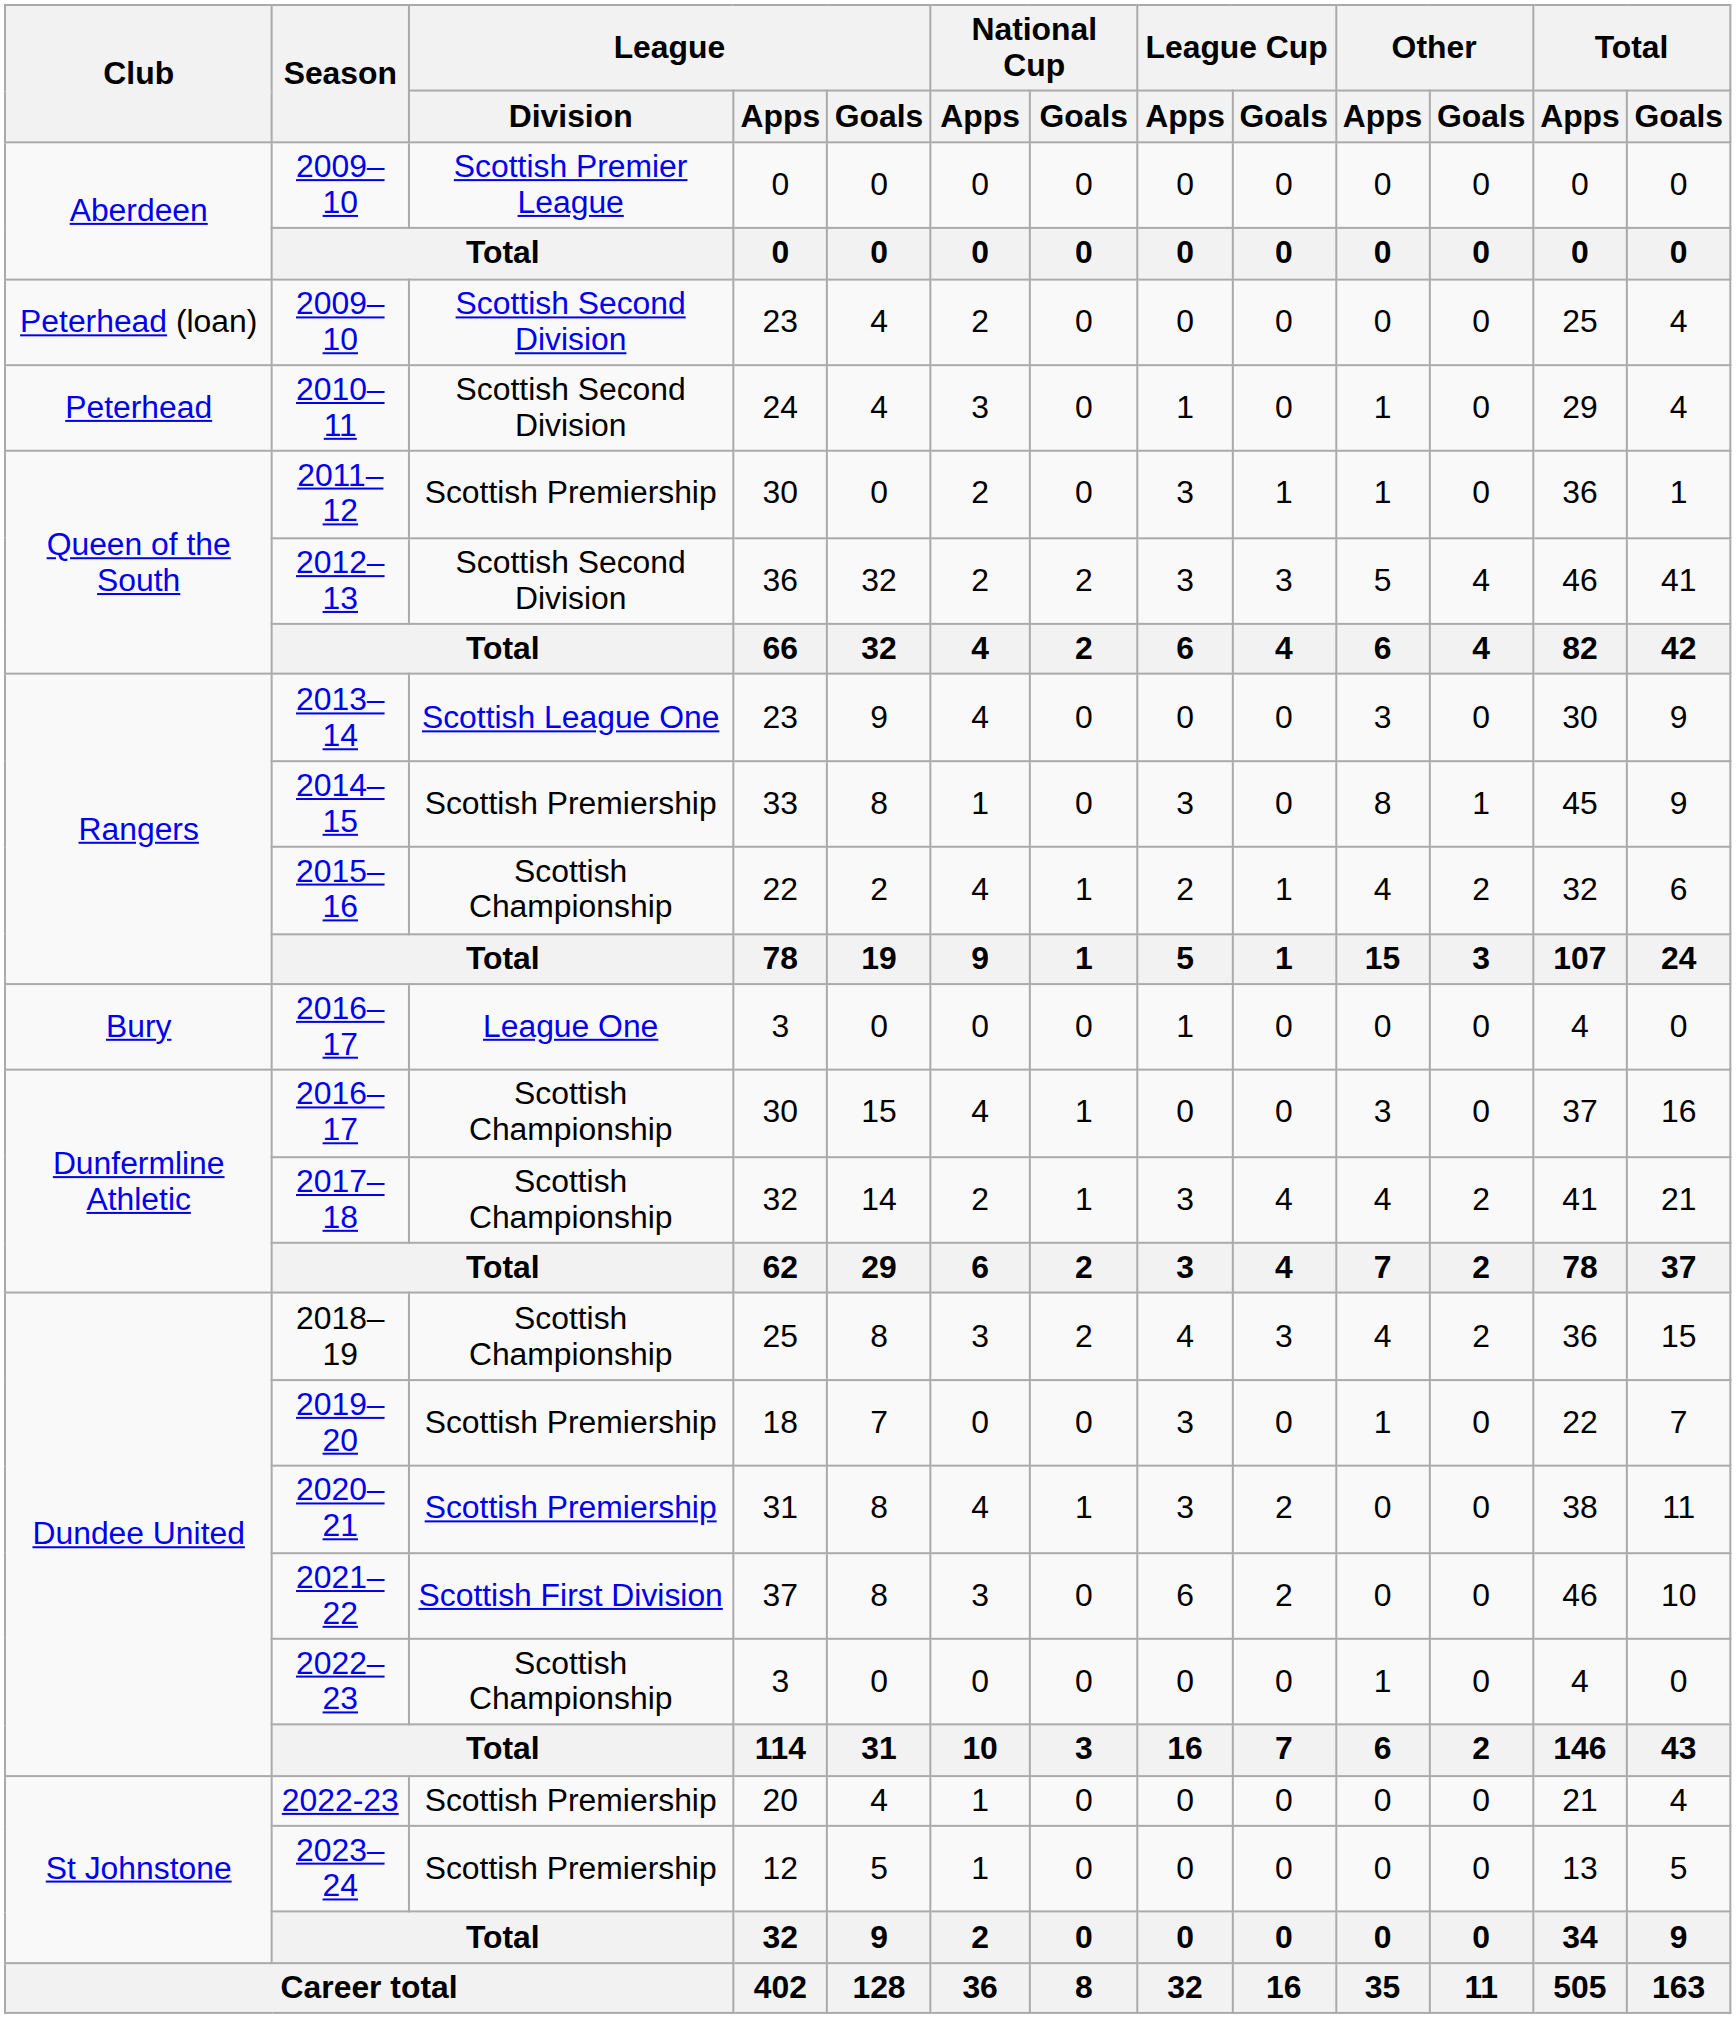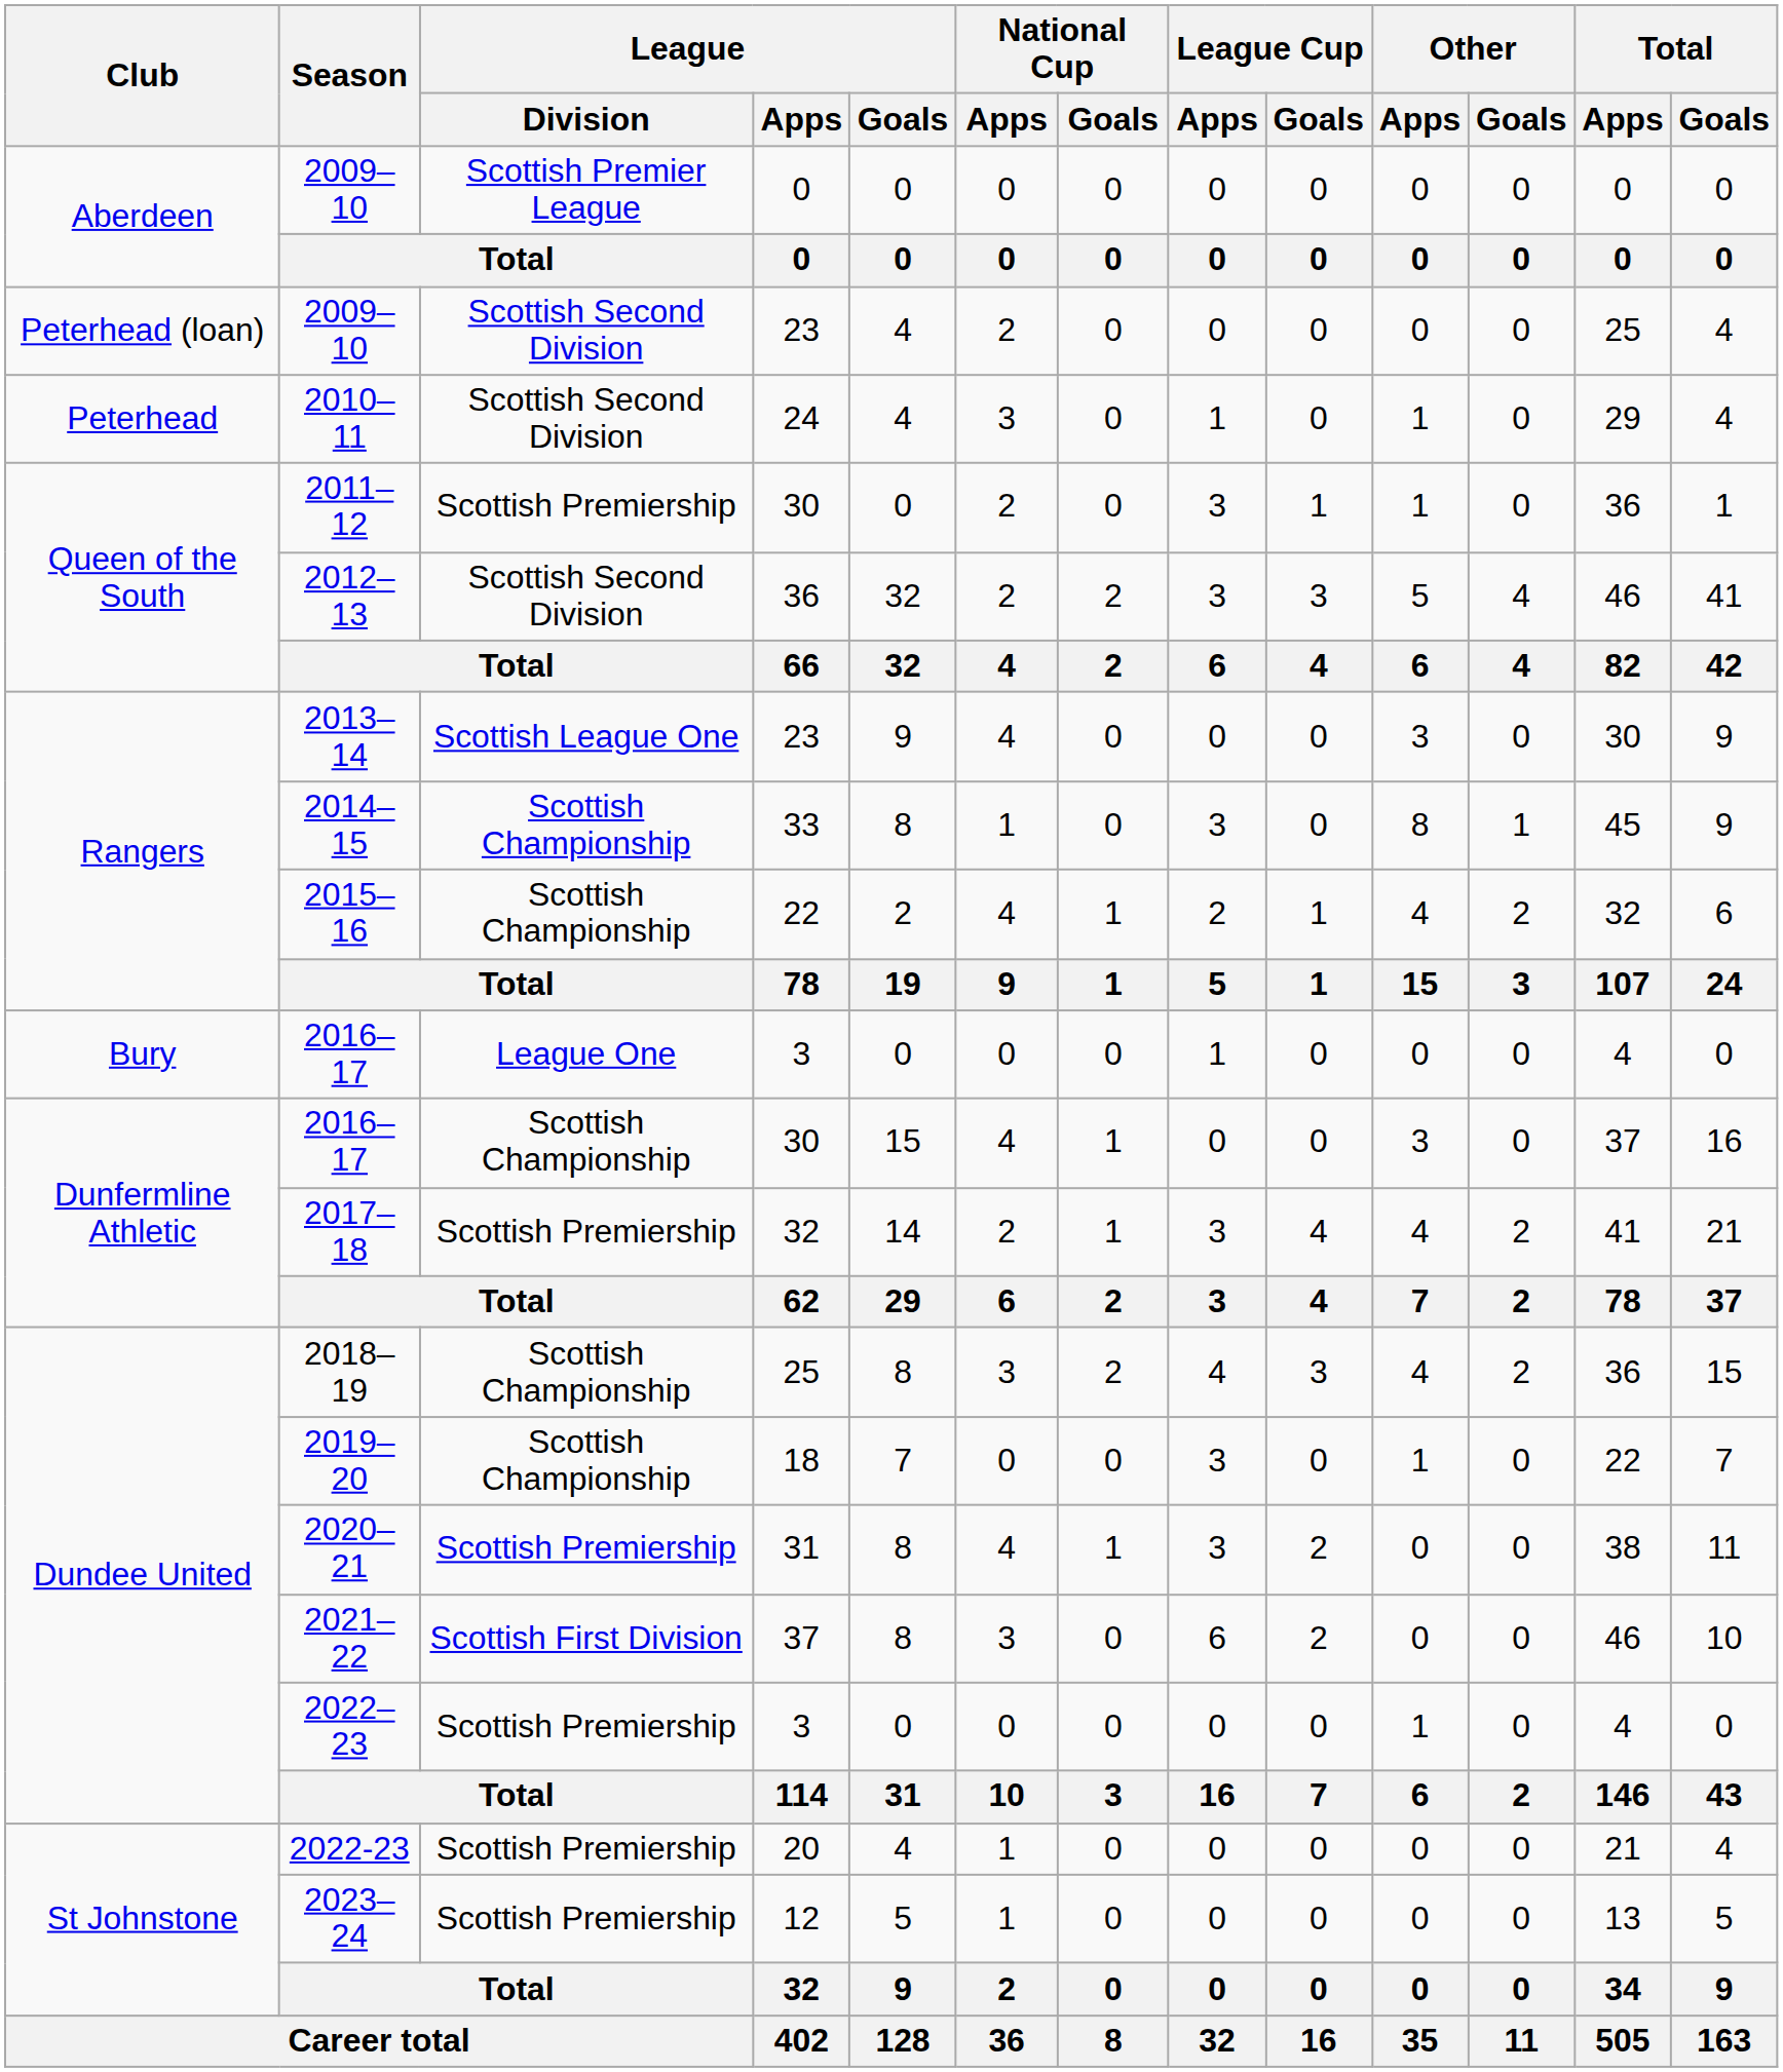 <table class="wikitable" style="text-align:center">
 <tr>
 <th rowspan="2">Club</th>
 <th rowspan="2">Season</th>
 <th colspan="3">League</th>
 <th colspan="2">National Cup</th>
 <th colspan="2">League Cup</th>
 <th colspan="2">Other</th>
 <th colspan="2">Total</th>
 </tr>
 <tr>
 <th>Division</th>
 <th>Apps</th>
 <th>Goals</th>
 <th>Apps</th>
 <th>Goals</th>
 <th>Apps</th>
 <th>Goals</th>
 <th>Apps</th>
 <th>Goals</th>
 <th>Apps</th>
 <th>Goals</th>
 </tr>
 <tr>
 <td rowspan="2"><a href='#'>Aberdeen</a></td>
 <td><a href='#'>2009–10</a></td>
 <td><a href='#'>Scottish Premier League</a></td>
 <td>0</td>
 <td>0</td>
 <td>0</td>
 <td>0</td>
 <td>0</td>
 <td>0</td>
 <td>0</td>
 <td>0</td>
 <td>0</td>
 <td>0</td>
 </tr>
 <tr>
 <th colspan="2">Total</th>
 <th>0</th>
 <th>0</th>
 <th>0</th>
 <th>0</th>
 <th>0</th>
 <th>0</th>
 <th>0</th>
 <th>0</th>
 <th>0</th>
 <th>0</th>
 </tr>
 <tr>
 <td><a href='#'>Peterhead</a> (loan)</td>
 <td><a href='#'>2009–10</a></td>
 <td><a href='#'>Scottish Second Division</a></td>
 <td>23</td>
 <td>4</td>
 <td>2</td>
 <td>0</td>
 <td>0</td>
 <td>0</td>
 <td>0</td>
 <td>0</td>
 <td>25</td>
 <td>4</td>
 </tr>
 <tr>
 <td><a href='#'>Peterhead</a></td>
 <td><a href='#'>2010–11</a></td>
 <td>Scottish Second Division</td>
 <td>24</td>
 <td>4</td>
 <td>3</td>
 <td>0</td>
 <td>1</td>
 <td>0</td>
 <td>1</td>
 <td>0</td>
 <td>29</td>
 <td>4</td>
 </tr>
 <tr>
 <td rowspan="3"><a href='#'>Queen of the South</a></td>
 <td><a href='#'>2011–12</a></td>
 <td>Scottish Premiership</td>
 <td>30</td>
 <td>0</td>
 <td>2</td>
 <td>0</td>
 <td>3</td>
 <td>1</td>
 <td>1</td>
 <td>0</td>
 <td>36</td>
 <td>1</td>
 </tr>
 <tr>
 <td><a href='#'>2012–13</a></td>
 <td>Scottish Second Division</td>
 <td>36</td>
 <td>32</td>
 <td>2</td>
 <td>2</td>
 <td>3</td>
 <td>3</td>
 <td>5</td>
 <td>4</td>
 <td>46</td>
 <td>41</td>
 </tr>
 <tr>
 <th colspan="2">Total</th>
 <th>66</th>
 <th>32</th>
 <th>4</th>
 <th>2</th>
 <th>6</th>
 <th>4</th>
 <th>6</th>
 <th>4</th>
 <th>82</th>
 <th>42</th>
 </tr>
 <tr>
 <td rowspan="4"><a href='#'>Rangers</a></td>
 <td><a href='#'>2013–14</a></td>
 <td><a href='#'>Scottish League One</a></td>
 <td>23</td>
 <td>9</td>
 <td>4</td>
 <td>0</td>
 <td>0</td>
 <td>0</td>
 <td>3</td>
 <td>0</td>
 <td>30</td>
 <td>9</td>
 </tr>
 <tr>
 <td><a href='#'>2014–15</a></td>
-<td>Scottish Premiership</td>
+<td><a href='#'>Scottish Championship</a></td>
 <td>33</td>
 <td>8</td>
 <td>1</td>
 <td>0</td>
 <td>3</td>
 <td>0</td>
 <td>8</td>
 <td>1</td>
 <td>45</td>
 <td>9</td>
 </tr>
 <tr>
 <td><a href='#'>2015–16</a></td>
 <td>Scottish Championship</td>
 <td>22</td>
 <td>2</td>
 <td>4</td>
 <td>1</td>
 <td>2</td>
 <td>1</td>
 <td>4</td>
 <td>2</td>
 <td>32</td>
 <td>6</td>
 </tr>
 <tr>
 <th colspan="2">Total</th>
 <th>78</th>
 <th>19</th>
 <th>9</th>
 <th>1</th>
 <th>5</th>
 <th>1</th>
 <th>15</th>
 <th>3</th>
 <th>107</th>
 <th>24</th>
 </tr>
 <tr>
 <td><a href='#'>Bury</a></td>
 <td><a href='#'>2016–17</a></td>
 <td><a href='#'>League One</a></td>
 <td>3</td>
 <td>0</td>
 <td>0</td>
 <td>0</td>
 <td>1</td>
 <td>0</td>
 <td>0</td>
 <td>0</td>
 <td>4</td>
 <td>0</td>
 </tr>
 <tr>
 <td rowspan="3"><a href='#'>Dunfermline Athletic</a></td>
 <td><a href='#'>2016–17</a></td>
 <td>Scottish Championship</td>
 <td>30</td>
 <td>15</td>
 <td>4</td>
 <td>1</td>
 <td>0</td>
 <td>0</td>
 <td>3</td>
 <td>0</td>
 <td>37</td>
 <td>16</td>
 </tr>
 <tr>
 <td><a href='#'>2017–18</a></td>
-<td>Scottish Championship</td>
+<td>Scottish Premiership</td>
 <td>32</td>
 <td>14</td>
 <td>2</td>
 <td>1</td>
 <td>3</td>
 <td>4</td>
 <td>4</td>
 <td>2</td>
 <td>41</td>
 <td>21</td>
 </tr>
 <tr>
 <th colspan="2">Total</th>
 <th>62</th>
 <th>29</th>
 <th>6</th>
 <th>2</th>
 <th>3</th>
 <th>4</th>
 <th>7</th>
 <th>2</th>
 <th>78</th>
 <th>37</th>
 </tr>
 <tr>
 <td rowspan=6><a href='#'>Dundee United</a></td>
 <td>2018–19</td>
 <td>Scottish Championship</td>
 <td>25</td>
 <td>8</td>
 <td>3</td>
 <td>2</td>
 <td>4</td>
 <td>3</td>
 <td>4</td>
 <td>2</td>
 <td>36</td>
 <td>15</td>
 </tr>
 <tr>
 <td><a href='#'>2019–20</a></td>
-<td>Scottish Premiership</td>
+<td>Scottish Championship</td>
 <td>18</td>
 <td>7</td>
 <td>0</td>
 <td>0</td>
 <td>3</td>
 <td>0</td>
 <td>1</td>
 <td>0</td>
 <td>22</td>
 <td>7</td>
 </tr>
 <tr>
 <td><a href='#'>2020–21</a></td>
 <td><a href='#'>Scottish Premiership</a></td>
 <td>31</td>
 <td>8</td>
 <td>4</td>
 <td>1</td>
 <td>3</td>
 <td>2</td>
 <td>0</td>
 <td>0</td>
 <td>38</td>
 <td>11</td>
 </tr>
 <tr>
 <td><a href='#'>2021–22</a></td>
 <td><a href='#'>Scottish First Division</a></td>
 <td>37</td>
 <td>8</td>
 <td>3</td>
 <td>0</td>
 <td>6</td>
 <td>2</td>
 <td>0</td>
 <td>0</td>
 <td>46</td>
 <td>10</td>
 </tr>
 <tr>
 <td><a href='#'>2022–23</a></td>
-<td>Scottish Championship</td>
+<td>Scottish Premiership</td>
 <td>3</td>
 <td>0</td>
 <td>0</td>
 <td>0</td>
 <td>0</td>
 <td>0</td>
 <td>1</td>
 <td>0</td>
 <td>4</td>
 <td>0</td>
 </tr>
 <tr>
 <th colspan=2>Total</th>
 <th>114</th>
 <th>31</th>
 <th>10</th>
 <th>3</th>
 <th>16</th>
 <th>7</th>
 <th>6</th>
 <th>2</th>
 <th>146</th>
 <th>43</th>
 </tr>
 <tr>
 <td rowspan=3><a href='#'>St Johnstone</a></td>
 <td><a href='#'>2022-23</a></td>
 <td>Scottish Premiership</td>
 <td>20</td>
 <td>4</td>
 <td>1</td>
 <td>0</td>
 <td>0</td>
 <td>0</td>
 <td>0</td>
 <td>0</td>
 <td>21</td>
 <td>4</td>
 </tr>
 <tr>
 <td><a href='#'>2023–24</a></td>
 <td>Scottish Premiership</td>
 <td>12</td>
 <td>5</td>
 <td>1</td>
 <td>0</td>
 <td>0</td>
 <td>0</td>
 <td>0</td>
 <td>0</td>
 <td>13</td>
 <td>5</td>
 </tr>
 <tr>
 <th colspan="2">Total</th>
 <th>32</th>
 <th>9</th>
 <th>2</th>
 <th>0</th>
 <th>0</th>
 <th>0</th>
 <th>0</th>
 <th>0</th>
 <th>34</th>
 <th>9</th>
 </tr>
 <tr>
 <th colspan="3">Career total</th>
 <th>402</th>
 <th>128</th>
 <th>36</th>
 <th>8</th>
 <th>32</th>
 <th>16</th>
 <th>35</th>
 <th>11</th>
 <th>505</th>
 <th>163</th>
 </tr>
 </table>
